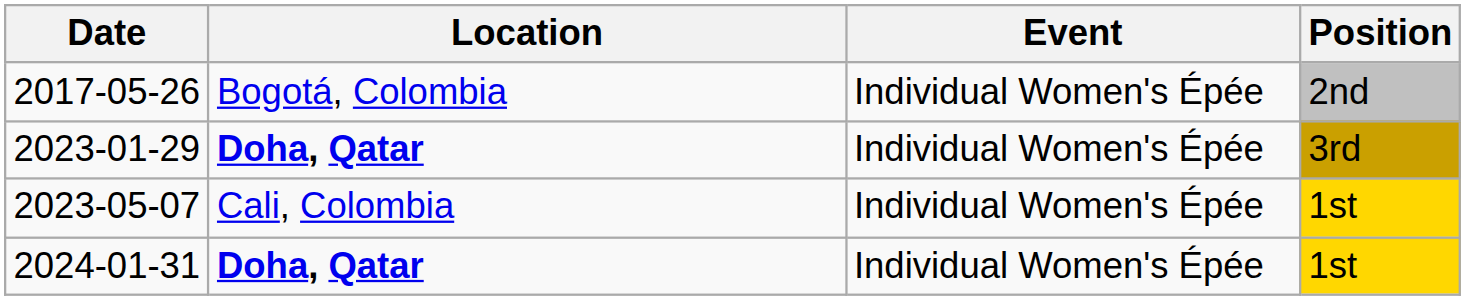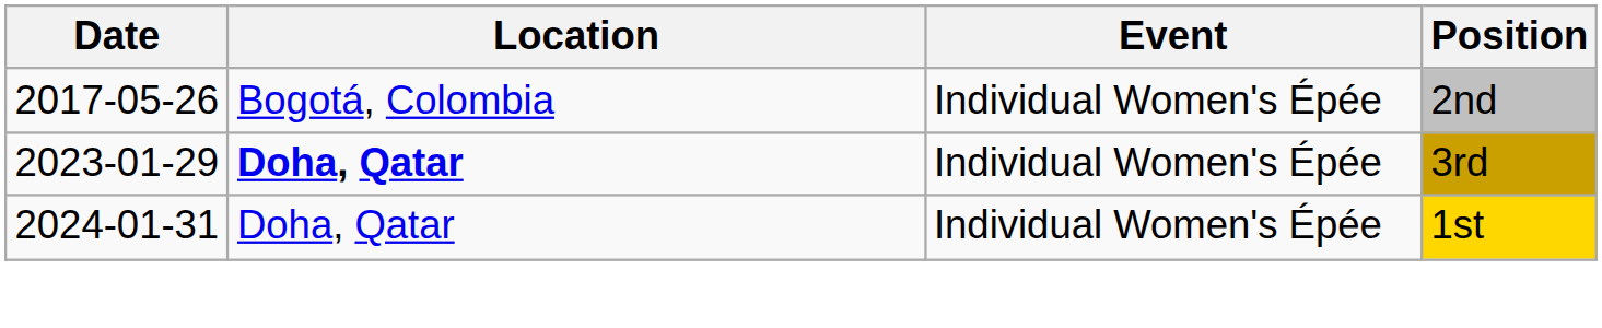 <table class="wikitable sortable">
 <tr>
 <th>Date</th>
 <th style="width:17em">Location</th>
 <th style="width:12em">Event</th>
 <th>Position</th>
 </tr>
 <tr>
 <td>2017-05-26</td>
 <td rowspan="1" align="left"> <a href='#'>Bogotá</a>, <a href='#'>Colombia</a></td>
 <td>Individual Women's Épée</td>
 <td bgcolor="silver">2nd</td>
 </tr>
 <tr>
 <td>2023-01-29</td>
 <td rowspan="1" align="left"><strong> <a href='#'>Doha</a>, <a href='#'>Qatar</a></strong></td>
 <td>Individual Women's Épée</td>
 <td bgcolor="caramel">3rd</td>
 </tr>
 <tr>
-<td>2023-05-07</td>
-<td rowspan="1" align="left"> <a href='#'>Cali</a>, <a href='#'>Colombia</a></td>
-<td>Individual Women's Épée</td>
-<td bgcolor="gold">1st</td>
-</tr>
-<tr>
 <td>2024-01-31</td>
-<td rowspan="1" align="left"><strong> <a href='#'>Doha</a>, <a href='#'>Qatar</a></strong></td>
+<td rowspan="1" align="left"> <a href='#'>Doha</a>, <a href='#'>Qatar</a></td>
 <td>Individual Women's Épée</td>
 <td bgcolor="gold">1st</td>
 </tr>
 </table>
